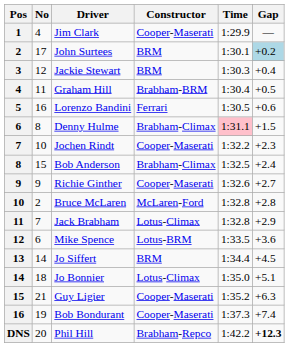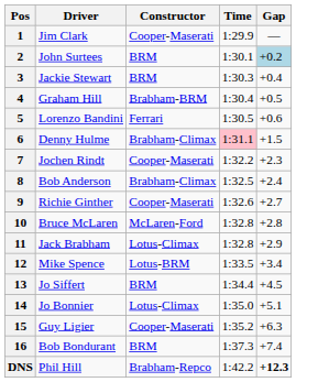 <table class="wikitable sortable" style="font-size: 95%">
 <tr>
 <th>Pos</th>
-<th>No</th>
 <th>Driver</th>
 <th>Constructor</th>
 <th>Time</th>
 <th>Gap</th>
 </tr>
 <tr>
 <th>1</th>
-<td>4</td>
 <td> <a href='#'>Jim Clark</a></td>
 <td><a href='#'>Cooper</a>-<a href='#'>Maserati</a></td>
 <td>1:29.9</td>
 <td align="center">—</td>
 </tr>
 <tr>
 <th>2</th>
-<td>17</td>
 <td> <a href='#'>John Surtees</a></td>
 <td><a href='#'>BRM</a></td>
 <td>1:30.1</td>
 <td style="background: lightblue;">+0.2</td>
 </tr>
 <tr>
 <th>3</th>
-<td>12</td>
 <td> <a href='#'>Jackie Stewart</a></td>
 <td><a href='#'>BRM</a></td>
 <td>1:30.3</td>
 <td>+0.4</td>
 </tr>
 <tr>
 <th>4</th>
-<td>11</td>
 <td> <a href='#'>Graham Hill</a></td>
 <td><a href='#'>Brabham</a>-<a href='#'>BRM</a></td>
 <td>1:30.4</td>
 <td>+0.5</td>
 </tr>
 <tr>
 <th>5</th>
-<td>16</td>
 <td> <a href='#'>Lorenzo Bandini</a></td>
 <td><a href='#'>Ferrari</a></td>
 <td>1:30.5</td>
 <td>+0.6</td>
 </tr>
 <tr>
 <th>6</th>
-<td>8</td>
 <td> <a href='#'>Denny Hulme</a></td>
 <td><a href='#'>Brabham</a>-<a href='#'>Climax</a></td>
 <td style="background: pink;">1:31.1</td>
 <td>+1.5</td>
 </tr>
 <tr>
 <th>7</th>
-<td>10</td>
 <td> <a href='#'>Jochen Rindt</a></td>
 <td><a href='#'>Cooper</a>-<a href='#'>Maserati</a></td>
 <td>1:32.2</td>
 <td>+2.3</td>
 </tr>
 <tr>
 <th>8</th>
-<td>15</td>
 <td> <a href='#'>Bob Anderson</a></td>
 <td><a href='#'>Brabham</a>-<a href='#'>Climax</a></td>
 <td>1:32.5</td>
 <td>+2.4</td>
 </tr>
 <tr>
 <th>9</th>
-<td>9</td>
 <td> <a href='#'>Richie Ginther</a></td>
 <td><a href='#'>Cooper</a>-<a href='#'>Maserati</a></td>
 <td>1:32.6</td>
 <td>+2.7</td>
 </tr>
 <tr>
 <th>10</th>
-<td>2</td>
 <td> <a href='#'>Bruce McLaren</a></td>
 <td><a href='#'>McLaren</a>-<a href='#'>Ford</a></td>
 <td>1:32.8</td>
 <td>+2.8</td>
 </tr>
 <tr>
 <th>11</th>
-<td>7</td>
 <td> <a href='#'>Jack Brabham</a></td>
 <td><a href='#'>Lotus</a>-<a href='#'>Climax</a></td>
 <td>1:32.8</td>
 <td>+2.9</td>
 </tr>
 <tr>
 <th>12</th>
-<td>6</td>
 <td> <a href='#'>Mike Spence</a></td>
 <td><a href='#'>Lotus</a>-<a href='#'>BRM</a></td>
 <td>1:33.5</td>
-<td>+3.6</td>
+<td>+3.4</td>
 </tr>
 <tr>
 <th>13</th>
-<td>14</td>
 <td> <a href='#'>Jo Siffert</a></td>
 <td><a href='#'>BRM</a></td>
 <td>1:34.4</td>
 <td>+4.5</td>
 </tr>
 <tr>
 <th>14</th>
-<td>18</td>
 <td> <a href='#'>Jo Bonnier</a></td>
 <td><a href='#'>Lotus</a>-<a href='#'>Climax</a></td>
 <td>1:35.0</td>
 <td>+5.1</td>
 </tr>
 <tr>
 <th>15</th>
-<td>21</td>
 <td> <a href='#'>Guy Ligier</a></td>
 <td><a href='#'>Cooper</a>-<a href='#'>Maserati</a></td>
 <td>1:35.2</td>
 <td>+6.3</td>
 </tr>
 <tr>
 <th>16</th>
-<td>19</td>
 <td> <a href='#'>Bob Bondurant</a></td>
-<td><a href='#'>Cooper</a>-<a href='#'>Maserati</a></td>
+<td><a href='#'>BRM</a></td>
 <td>1:37.3</td>
 <td>+7.4</td>
 </tr>
 <tr>
 <th>DNS</th>
-<td>20</td>
 <td> <a href='#'>Phil Hill</a></td>
 <td><a href='#'>Brabham</a>-<a href='#'>Repco</a></td>
 <td>1:42.2</td>
 <td><strong>+12.3</strong></td>
 </tr>
 </table>
